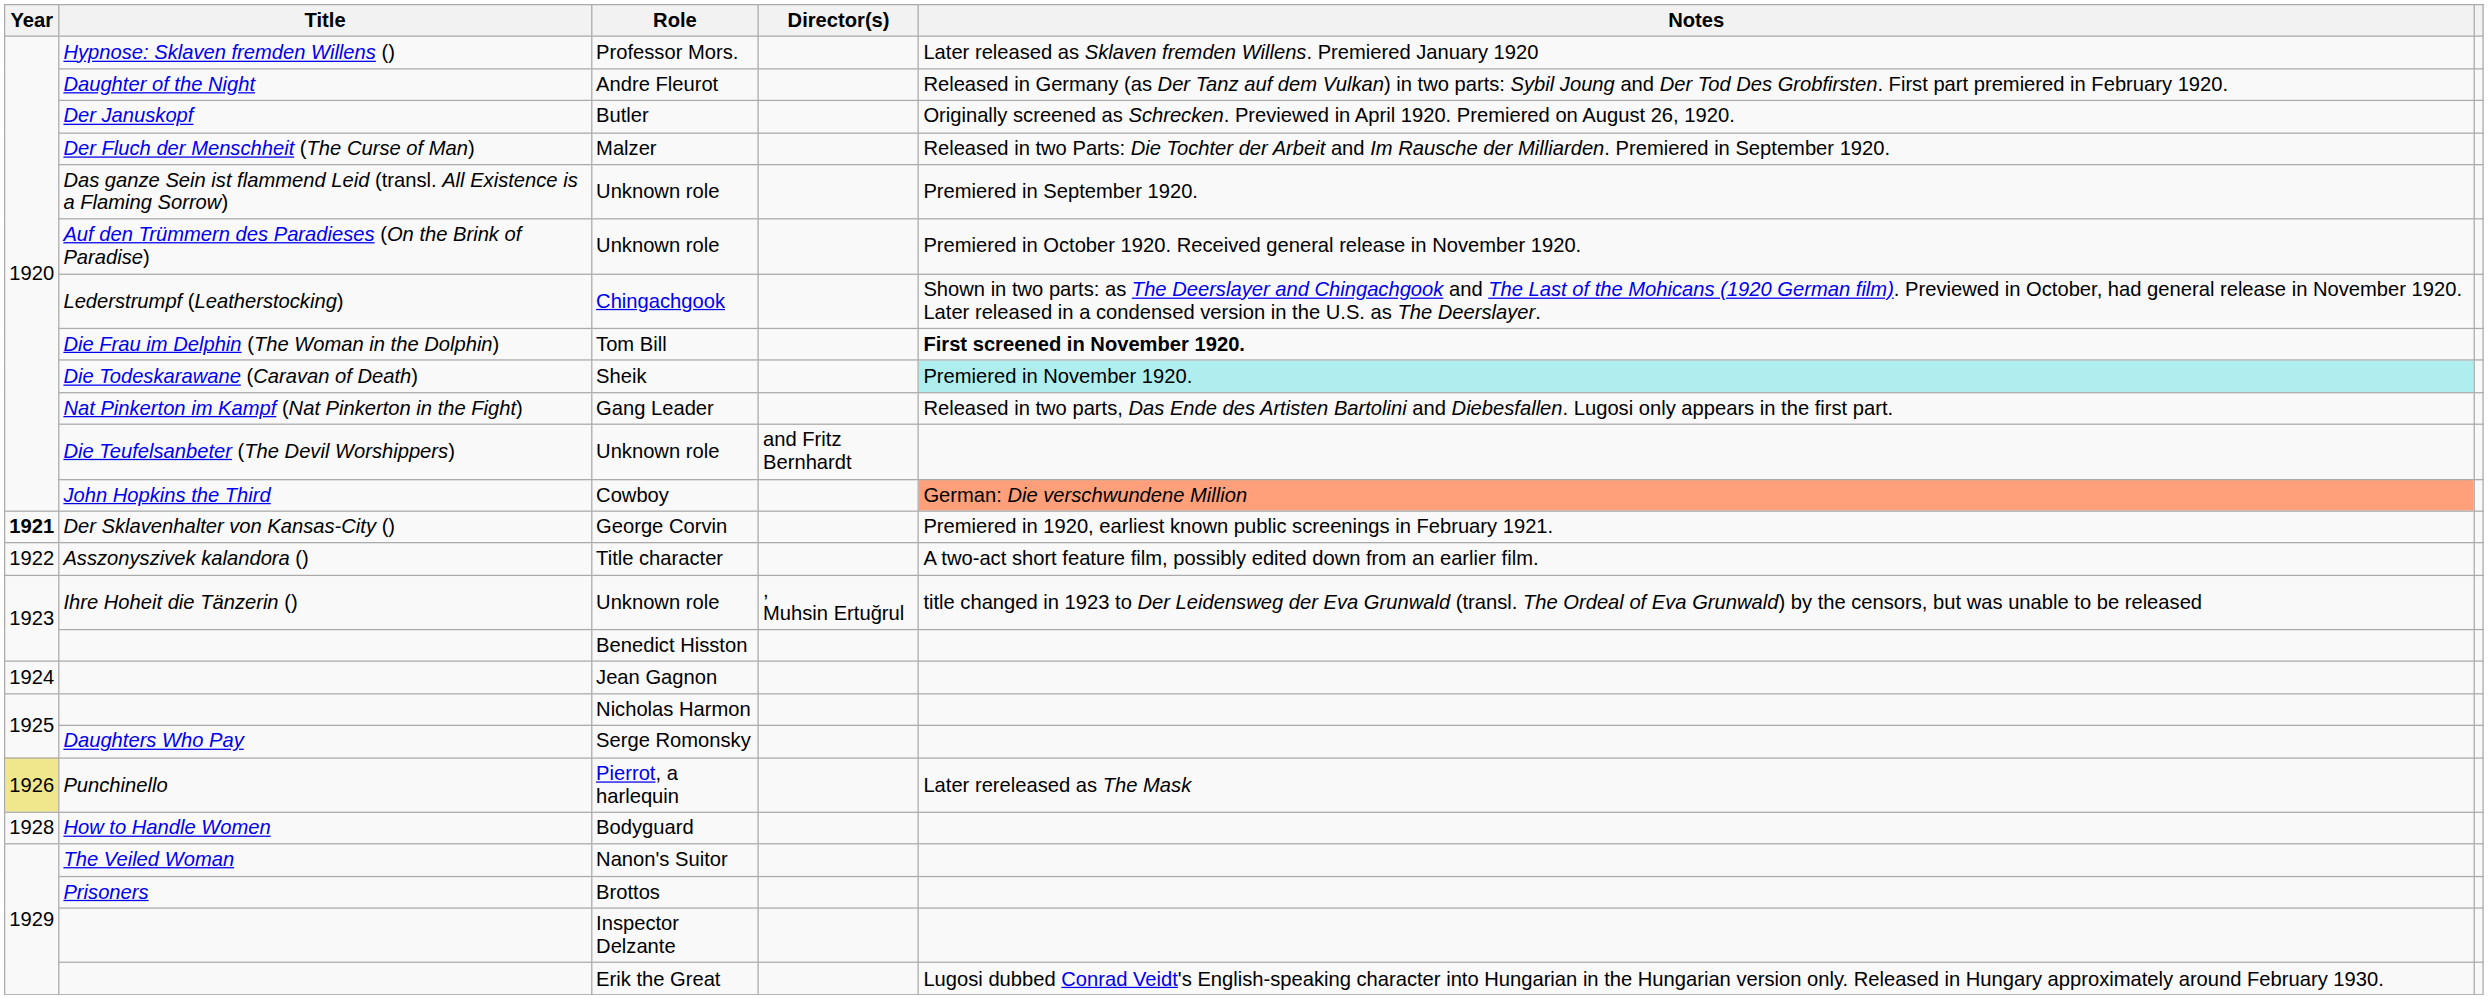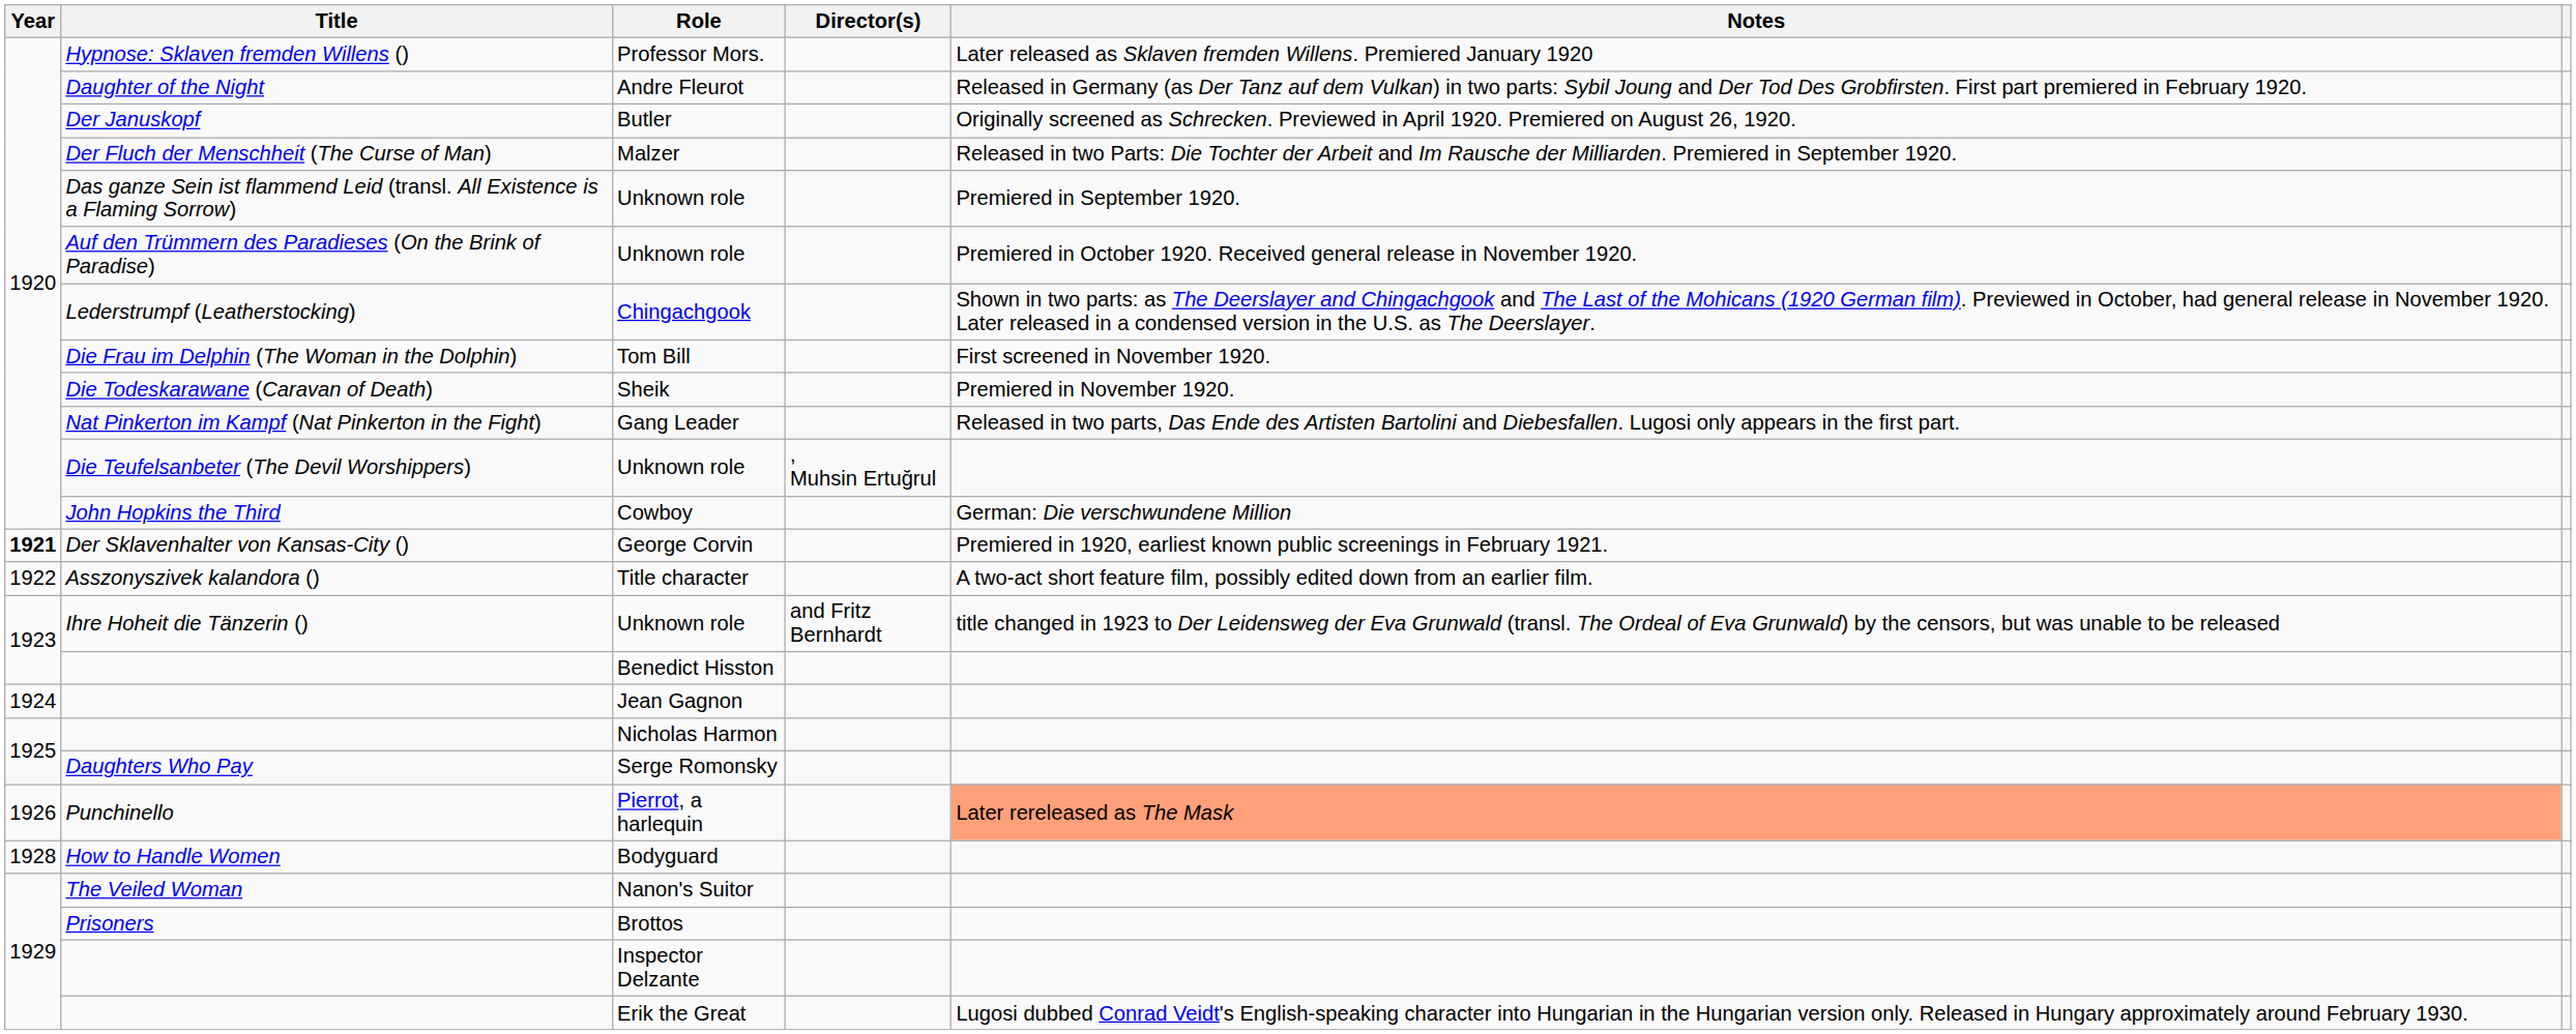 <table class="wikitable plainrowheaders sortable">
 <tr>
 <th scope="col">Year</th>
 <th scope="col">Title</th>
 <th scope="col">Role</th>
 <th scope="col">Director(s)</th>
 <th scope="col" class="unsortable">Notes</th>
 <th scope=col class="unsortable"></th>
 </tr>
 <tr>
 <td rowspan="12">1920 </td>
 <td><em><a href='#'>Hypnose: Sklaven fremden Willens</a></em> ()</td>
 <td>Professor Mors.</td>
 <td></td>
 <td>Later released as <em>Sklaven fremden Willens</em>. Premiered January 1920</td>
 <td style="text-align:center;"></td>
 </tr>
 <tr>
 <td><em><a href='#'>Daughter of the Night</a></em></td>
 <td>Andre Fleurot</td>
 <td></td>
 <td>Released in Germany (as <em>Der Tanz auf dem Vulkan</em>) in two parts: <em>Sybil Joung</em> and <em>Der Tod Des Grobfirsten</em>. First part premiered in February 1920.</td>
 <td style="text-align:center;"></td>
 </tr>
 <tr>
 <td><em><a href='#'>Der Januskopf</a></em></td>
 <td>Butler</td>
 <td></td>
 <td>Originally screened as <em>Schrecken</em>. Previewed in April 1920. Premiered on August 26, 1920.</td>
 <td style="text-align:center;"></td>
 </tr>
 <tr>
 <td><em><a href='#'>Der Fluch der Menschheit</a></em> (<em>The Curse of Man</em>)</td>
 <td>Malzer</td>
 <td></td>
 <td>Released in two Parts: <em>Die Tochter der Arbeit</em> and <em>Im Rausche der Milliarden</em>. Premiered in September 1920.</td>
 <td style="text-align:center;"></td>
 </tr>
 <tr>
 <td><em>Das ganze Sein ist flammend Leid</em> (transl. <em>All Existence is a Flaming Sorrow</em>)</td>
 <td>Unknown role</td>
 <td></td>
 <td>Premiered in September 1920.</td>
 <td style="text-align:center;"></td>
 </tr>
 <tr>
 <td><em><a href='#'>Auf den Trümmern des Paradieses</a></em> (<em>On the Brink of Paradise</em>)</td>
 <td>Unknown role</td>
 <td></td>
 <td>Premiered in October 1920. Received general release in November 1920.</td>
 <td style="text-align:center;"></td>
 </tr>
 <tr>
 <td><em>Lederstrumpf</em> (<em>Leatherstocking</em>)</td>
 <td><a href='#'>Chingachgook</a></td>
 <td></td>
 <td>Shown in two parts: as <em><a href='#'>The Deerslayer and Chingachgook</a></em> and <em><a href='#'>The Last of the Mohicans (1920 German film)</a></em>. Previewed in October, had general release in November 1920. Later released in a condensed version in the U.S. as <em>The Deerslayer</em>.</td>
 <td style="text-align:center;"></td>
 </tr>
 <tr>
 <td><em><a href='#'>Die Frau im Delphin</a></em> (<em>The Woman in the Dolphin</em>)</td>
 <td>Tom Bill</td>
 <td></td>
-<td><strong>First screened in November 1920.</strong></td>
+<td>First screened in November 1920.</td>
 <td style="text-align:center;"></td>
 </tr>
 <tr>
 <td><em><a href='#'>Die Todeskarawane</a></em> (<em>Caravan of Death</em>)</td>
 <td>Sheik</td>
 <td></td>
-<td style="background: paleturquoise;">Premiered in November 1920.</td>
+<td>Premiered in November 1920.</td>
 <td style="text-align:center;"></td>
 </tr>
 <tr>
 <td><em><a href='#'>Nat Pinkerton im Kampf</a></em> (<em>Nat Pinkerton in the Fight</em>)</td>
 <td>Gang Leader</td>
 <td></td>
 <td>Released in two parts, <em>Das Ende des Artisten Bartolini</em> and <em>Diebesfallen</em>. Lugosi only appears in the first part.</td>
 <td style="text-align:center;"></td>
 </tr>
 <tr>
 <td><em><a href='#'>Die Teufelsanbeter</a></em> (<em>The Devil Worshippers</em>)</td>
 <td>Unknown role</td>
-<td> and Fritz Bernhardt</td>
+<td>,<br>Muhsin Ertuğrul</td>
 <td></td>
 <td></td>
 </tr>
 <tr>
 <td><em><a href='#'>John Hopkins the Third</a></em></td>
 <td>Cowboy</td>
 <td></td>
-<td style="background: lightsalmon;">German: <em>Die verschwundene Million</em></td>
+<td>German: <em>Die verschwundene Million</em></td>
 <td style="text-align:center;"></td>
 </tr>
 <tr>
 <td><strong>1921</strong></td>
 <td><em>Der Sklavenhalter von Kansas-City</em> ()</td>
 <td>George Corvin</td>
 <td></td>
 <td>Premiered in 1920, earliest known public screenings in February 1921.</td>
 <td style="text-align:center;"></td>
 </tr>
 <tr>
 <td>1922</td>
 <td><em>Asszonyszivek kalandora</em> ()</td>
 <td>Title character</td>
 <td></td>
 <td>A two-act short feature film, possibly edited down from an earlier film.</td>
 <td style="text-align:center;"></td>
 </tr>
 <tr>
 <td rowspan="2">1923</td>
 <td><em>Ihre Hoheit die Tänzerin</em> ()</td>
 <td>Unknown role</td>
-<td>,<br>Muhsin Ertuğrul</td>
+<td> and Fritz Bernhardt</td>
 <td>title changed in 1923 to <em>Der Leidensweg der Eva Grunwald</em> (transl. <em>The Ordeal of Eva Grunwald</em>) by the censors, but was unable to be released</td>
 <td style="text-align:center;"></td>
 </tr>
 <tr>
 <td rowspan="1"></td>
 <td>Benedict Hisston</td>
 <td></td>
 <td></td>
 <td style="text-align:center;"></td>
 </tr>
 <tr>
 <td>1924</td>
 <td rowspan="1"></td>
 <td>Jean Gagnon</td>
 <td></td>
 <td></td>
 <td style="text-align:center;"></td>
 </tr>
 <tr>
 <td rowspan="2">1925</td>
 <td></td>
 <td>Nicholas Harmon</td>
 <td></td>
 <td></td>
 <td style="text-align:center;"></td>
 </tr>
 <tr>
 <td><em><a href='#'>Daughters Who Pay</a></em></td>
 <td>Serge Romonsky</td>
 <td></td>
 <td></td>
 <td style="text-align:center;"></td>
 </tr>
 <tr>
-<td style="background: khaki;">1926</td>
+<td>1926</td>
 <td rowspan="1"><em>Punchinello</em></td>
 <td><a href='#'>Pierrot</a>, a harlequin</td>
 <td></td>
-<td>Later rereleased as <em>The Mask</em></td>
+<td style="background: lightsalmon;">Later rereleased as <em>The Mask</em></td>
 <td></td>
 </tr>
 <tr>
 <td>1928</td>
 <td rowspan="1"><em><a href='#'>How to Handle Women</a></em></td>
 <td>Bodyguard</td>
 <td></td>
 <td></td>
 <td style="text-align:center;"></td>
 </tr>
 <tr>
 <td rowspan="4">1929</td>
 <td><em><a href='#'>The Veiled Woman</a></em></td>
 <td>Nanon's Suitor</td>
 <td></td>
 <td></td>
 <td style="text-align:center;"></td>
 </tr>
 <tr>
 <td><em><a href='#'>Prisoners</a></em></td>
 <td>Brottos</td>
 <td></td>
 <td></td>
 <td style="text-align:center;"></td>
 </tr>
 <tr>
 <td></td>
 <td>Inspector Delzante</td>
 <td></td>
 <td></td>
 <td style="text-align:center;"></td>
 </tr>
 <tr>
 <td></td>
 <td>Erik the Great</td>
 <td></td>
 <td>Lugosi dubbed <a href='#'>Conrad Veidt</a>'s English-speaking character into Hungarian in the Hungarian version only. Released in Hungary approximately around February 1930.</td>
 <td style="text-align:center;"></td>
 </tr>
 <tr>
 </tr>
 </table>
